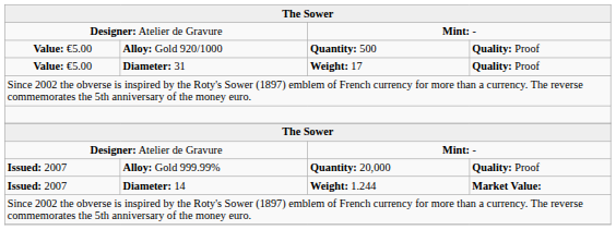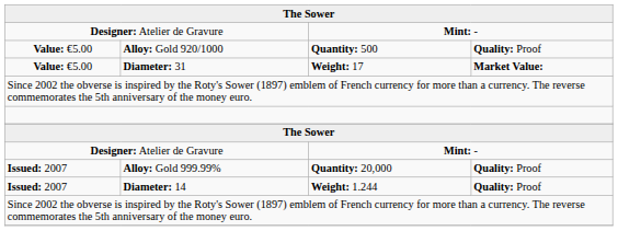 <table class="wikitable">
 <tr>
 <th colspan="4" align=center style="background:#eeeeee;">The Sower</th>
 </tr>
 <tr>
 <td colspan="2" width="50%" align=center><strong>Designer:</strong>	Atelier de Gravure</td>
 <td colspan="2" width="50%" align=center><strong>Mint:</strong> -</td>
 </tr>
 <tr>
 <td align=center><strong>Value:</strong>	€5.00</td>
 <td><strong>Alloy:</strong>	Gold 920/1000</td>
 <td><strong>Quantity:</strong>	500</td>
 <td><strong>Quality:</strong>	Proof</td>
 </tr>
 <tr>
 <td align=center><strong>Value:</strong>	€5.00</td>
 <td><strong>Diameter:</strong>	31</td>
 <td><strong>Weight:</strong>	17</td>
-<td><strong>Quality:</strong>	Proof</td>
+<td><strong>Market Value:</strong></td>
 </tr>
 <tr>
 <td colspan="4" align=left>Since 2002 the obverse is inspired by the Roty's Sower (1897) emblem of French currency for more than a currency. The reverse commemorates the 5th anniversary of the money euro.</td>
 </tr>
 <tr>
 <td colspan="4"> </td>
 </tr>
 <tr>
 </tr>
 <tr>
 <th colspan="4" align=center style="background:#eeeeee;">The Sower</th>
 </tr>
 <tr>
 <td colspan="2" width="50%" align=center><strong>Designer:</strong>	Atelier de Gravure</td>
 <td colspan="2" width="50%" align=center><strong>Mint:</strong> -</td>
 </tr>
 <tr>
 <td><strong>Issued:</strong>	2007</td>
 <td><strong>Alloy:</strong>	Gold 999.99%</td>
 <td><strong>Quantity:</strong>	20,000</td>
 <td><strong>Quality:</strong>	Proof</td>
 </tr>
 <tr>
 <td><strong>Issued:</strong>	2007</td>
 <td><strong>Diameter:</strong>	14</td>
 <td><strong>Weight:</strong>	1.244</td>
-<td><strong>Market Value:</strong></td>
+<td><strong>Quality:</strong>	Proof</td>
 </tr>
 <tr>
 <td colspan="4" align=left>Since 2002 the obverse is inspired by the Roty's Sower (1897) emblem of French currency for more than a currency. The reverse commemorates the 5th anniversary of the money euro.</td>
 </tr>
 <tr>
 </tr>
 </table>
